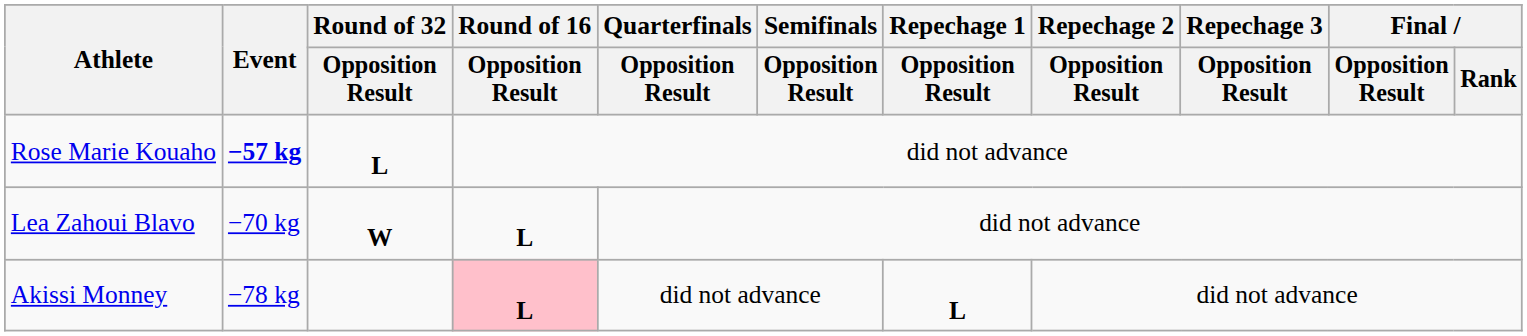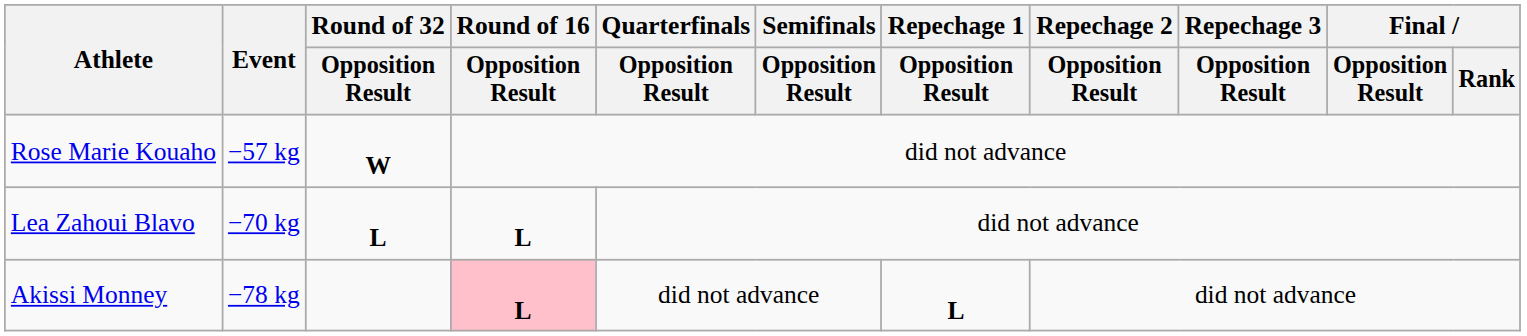 <table class="wikitable" style="font-size:90%">
 <tr>
 <th rowspan="2">Athlete</th>
 <th rowspan="2">Event</th>
 <th>Round of 32</th>
 <th>Round of 16</th>
 <th>Quarterfinals</th>
 <th>Semifinals</th>
 <th>Repechage 1</th>
 <th>Repechage 2</th>
 <th>Repechage 3</th>
 <th colspan=2>Final / </th>
 </tr>
 <tr style="font-size:95%">
 <th>Opposition<br>Result</th>
 <th>Opposition<br>Result</th>
 <th>Opposition<br>Result</th>
 <th>Opposition<br>Result</th>
 <th>Opposition<br>Result</th>
 <th>Opposition<br>Result</th>
 <th>Opposition<br>Result</th>
 <th>Opposition<br>Result</th>
 <th>Rank</th>
 </tr>
 <tr align=center>
 <td align=left><a href='#'>Rose Marie Kouaho</a></td>
-<td align=left><strong><a href='#'>−57 kg</a></strong></td>
-<td><br><strong>L</strong></td>
+<td align=left><a href='#'>−57 kg</a></td>
+<td><br><strong>W</strong></td>
 <td colspan=8>did not advance</td>
 </tr>
 <tr align=center>
 <td align=left><a href='#'>Lea Zahoui Blavo</a></td>
 <td align=left><a href='#'>−70 kg</a></td>
-<td><br><strong>W</strong></td>
+<td><br><strong>L</strong></td>
 <td><br><strong>L</strong></td>
 <td colspan=7>did not advance</td>
 </tr>
 <tr align=center>
 <td align=left><a href='#'>Akissi Monney</a></td>
 <td align=left><a href='#'>−78 kg</a></td>
 <td></td>
 <td style="background: pink;"><br><strong>L</strong></td>
 <td colspan=2>did not advance</td>
 <td><br><strong>L</strong></td>
 <td colspan=4>did not advance</td>
 </tr>
 </table>
